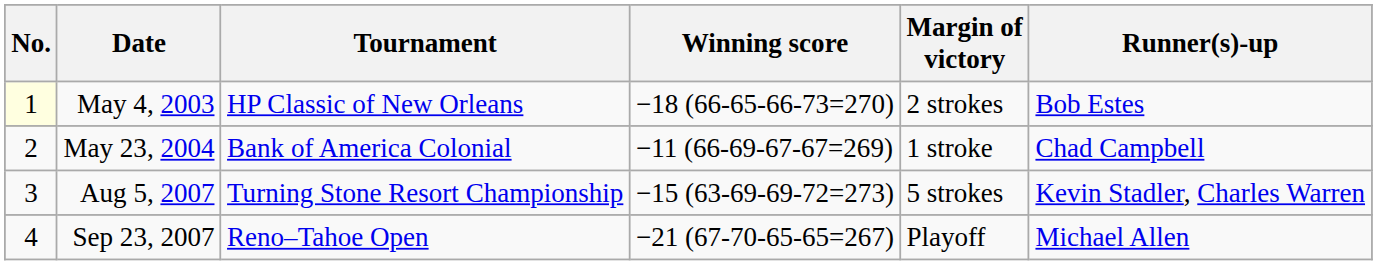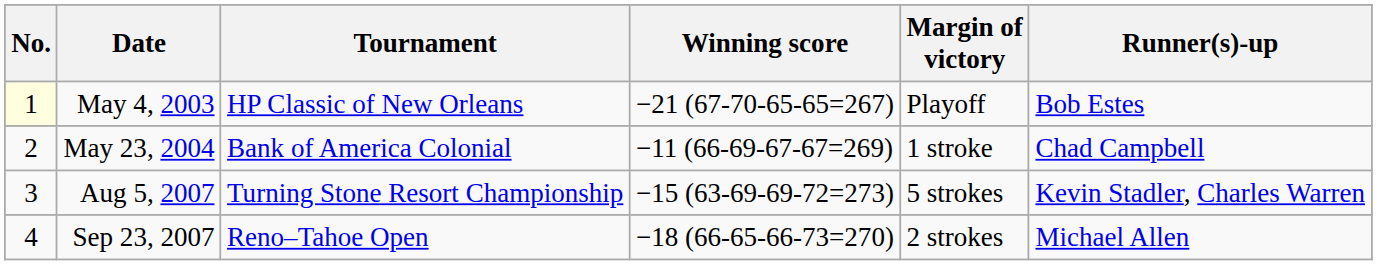 <table class="wikitable" style="font-size:95%;">
 <tr>
 <th>No.</th>
 <th>Date</th>
 <th>Tournament</th>
 <th>Winning score</th>
 <th>Margin of<br>victory</th>
 <th>Runner(s)-up</th>
 </tr>
 <tr>
 <td align=center style="background: lightyellow;">1</td>
 <td align=right>May 4, <a href='#'>2003</a></td>
 <td><a href='#'>HP Classic of New Orleans</a></td>
-<td>−18 (66-65-66-73=270)</td>
-<td>2 strokes</td>
+<td>−21 (67-70-65-65=267)</td>
+<td>Playoff</td>
 <td> <a href='#'>Bob Estes</a></td>
 </tr>
 <tr>
 <td align=center>2</td>
 <td align=right>May 23, <a href='#'>2004</a></td>
 <td><a href='#'>Bank of America Colonial</a></td>
 <td>−11 (66-69-67-67=269)</td>
 <td>1 stroke</td>
 <td> <a href='#'>Chad Campbell</a></td>
 </tr>
 <tr>
 <td align=center>3</td>
 <td align=right>Aug 5, <a href='#'>2007</a></td>
 <td><a href='#'>Turning Stone Resort Championship</a></td>
 <td>−15 (63-69-69-72=273)</td>
 <td>5 strokes</td>
 <td> <a href='#'>Kevin Stadler</a>,  <a href='#'>Charles Warren</a></td>
 </tr>
 <tr>
 <td align=center>4</td>
 <td align=right>Sep 23, 2007</td>
 <td><a href='#'>Reno–Tahoe Open</a></td>
-<td>−21 (67-70-65-65=267)</td>
-<td>Playoff</td>
+<td>−18 (66-65-66-73=270)</td>
+<td>2 strokes</td>
 <td> <a href='#'>Michael Allen</a></td>
 </tr>
 </table>
